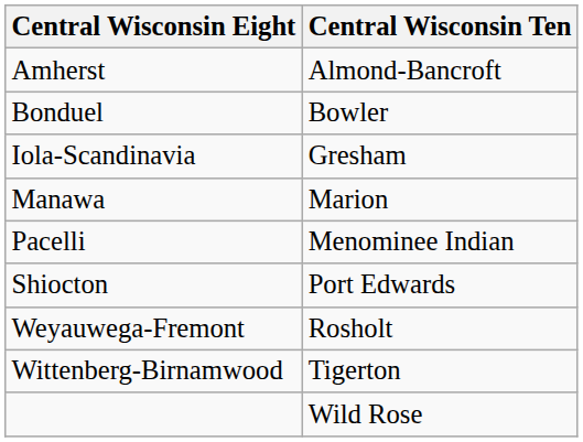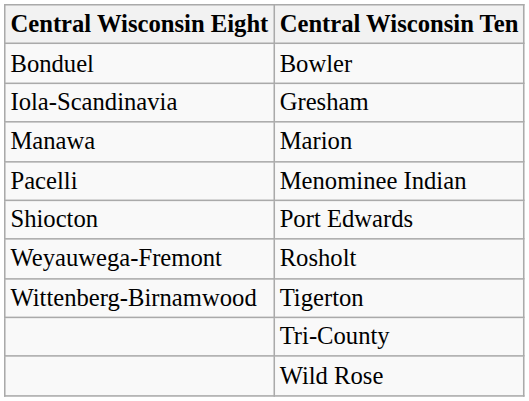 <table class="wikitable">
 <tr>
 <th>Central Wisconsin Eight</th>
 <th>Central Wisconsin Ten</th>
-</tr>
-<tr>
-<td>Amherst</td>
-<td>Almond-Bancroft</td>
 </tr>
 <tr>
 <td>Bonduel</td>
 <td>Bowler</td>
 </tr>
 <tr>
 <td>Iola-Scandinavia</td>
 <td>Gresham</td>
 </tr>
 <tr>
 <td>Manawa</td>
 <td>Marion</td>
 </tr>
 <tr>
 <td>Pacelli</td>
 <td>Menominee Indian</td>
 </tr>
 <tr>
 <td>Shiocton</td>
 <td>Port Edwards</td>
 </tr>
 <tr>
 <td>Weyauwega-Fremont</td>
 <td>Rosholt</td>
 </tr>
 <tr>
 <td>Wittenberg-Birnamwood</td>
 <td>Tigerton</td>
 </tr>
 <tr>
 <td></td>
+<td>Tri-County</td>
+</tr>
+<tr>
+<td></td>
 <td>Wild Rose</td>
 </tr>
 </table>
